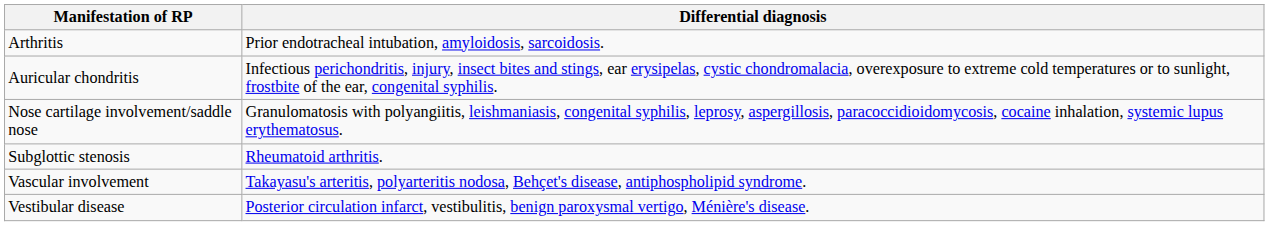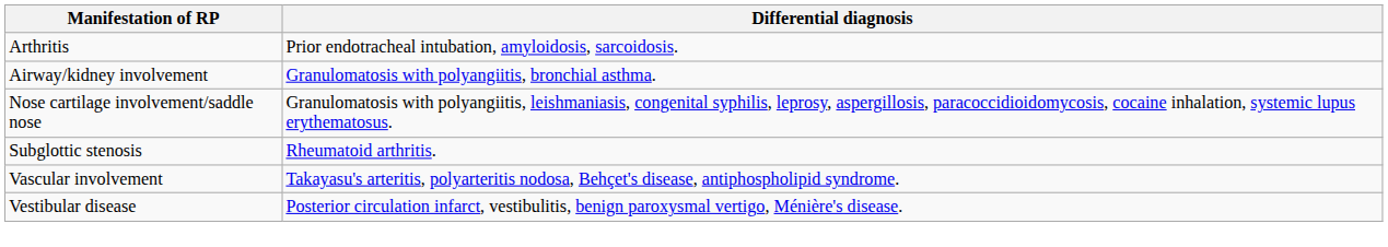 <table class="wikitable">
 <tr>
 <th>Manifestation of RP</th>
 <th>Differential diagnosis</th>
 </tr>
 <tr>
 <td>Arthritis</td>
 <td>Prior endotracheal intubation, <a href='#'>amyloidosis</a>, <a href='#'>sarcoidosis</a>.</td>
 </tr>
 <tr>
-<td>Auricular chondritis</td>
-<td>Infectious <a href='#'>perichondritis</a>, <a href='#'>injury</a>, <a href='#'>insect bites and stings</a>, ear <a href='#'>erysipelas</a>, <a href='#'>cystic chondromalacia</a>, overexposure to extreme cold temperatures or to sunlight, <a href='#'>frostbite</a> of the ear, <a href='#'>congenital syphilis</a>.</td>
+<td>Airway/kidney involvement</td>
+<td><a href='#'>Granulomatosis with polyangiitis</a>, <a href='#'>bronchial asthma</a>.</td>
 </tr>
 <tr>
 <td>Nose cartilage involvement/saddle nose</td>
 <td>Granulomatosis with polyangiitis, <a href='#'>leishmaniasis</a>, <a href='#'>congenital syphilis</a>, <a href='#'>leprosy</a>, <a href='#'>aspergillosis</a>, <a href='#'>paracoccidioidomycosis</a>, <a href='#'>cocaine</a> inhalation, <a href='#'>systemic lupus erythematosus</a>.</td>
 </tr>
 <tr>
 <td>Subglottic stenosis</td>
 <td><a href='#'>Rheumatoid arthritis</a>.</td>
 </tr>
 <tr>
 <td>Vascular involvement</td>
 <td><a href='#'>Takayasu's arteritis</a>, <a href='#'>polyarteritis nodosa</a>, <a href='#'>Behçet's disease</a>, <a href='#'>antiphospholipid syndrome</a>.</td>
 </tr>
 <tr>
 <td>Vestibular disease</td>
 <td><a href='#'>Posterior circulation infarct</a>, vestibulitis, <a href='#'>benign paroxysmal vertigo</a>, <a href='#'>Ménière's disease</a>.</td>
 </tr>
 </table>
